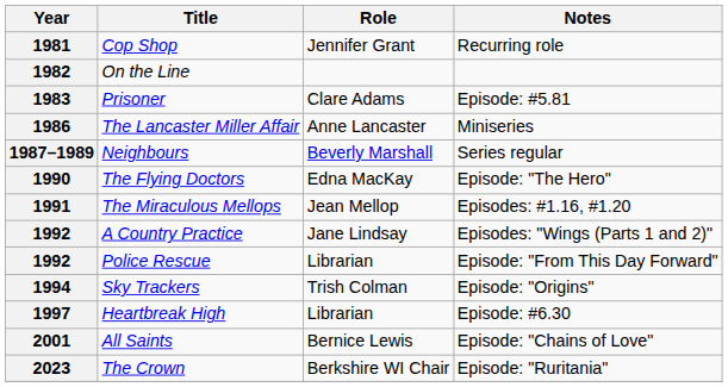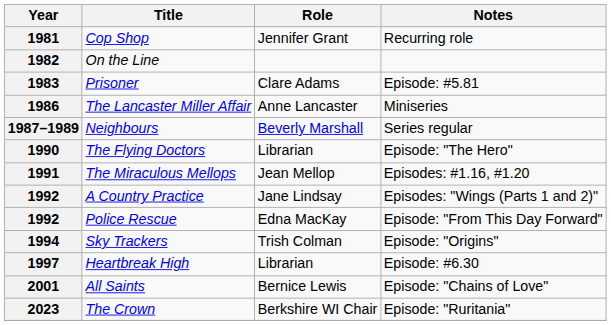 <table class="wikitable plainrowheaders sortable">
 <tr>
 <th scope="col">Year</th>
 <th scope="col">Title</th>
 <th scope="col">Role</th>
 <th scope="col" class="unsortable">Notes</th>
 </tr>
 <tr>
 <th scope="row">1981</th>
 <td><em><a href='#'>Cop Shop</a></em></td>
 <td>Jennifer Grant</td>
 <td>Recurring role</td>
 </tr>
 <tr>
 <th scope="row">1982</th>
 <td><em>On the Line</em></td>
 <td></td>
 <td></td>
 </tr>
 <tr>
 <th scope="row">1983</th>
 <td><em><a href='#'>Prisoner</a></em></td>
 <td>Clare Adams</td>
 <td>Episode: #5.81</td>
 </tr>
 <tr>
 <th scope="row">1986</th>
 <td><em><a href='#'>The Lancaster Miller Affair</a></em></td>
 <td>Anne Lancaster</td>
 <td>Miniseries</td>
 </tr>
 <tr>
 <th scope="row">1987–1989</th>
 <td><em><a href='#'>Neighbours</a></em></td>
 <td><a href='#'>Beverly Marshall</a></td>
 <td>Series regular</td>
 </tr>
 <tr>
 <th scope="row">1990</th>
 <td><em><a href='#'>The Flying Doctors</a></em></td>
-<td>Edna MacKay</td>
+<td>Librarian</td>
 <td>Episode: "The Hero"</td>
 </tr>
 <tr>
 <th scope="row">1991</th>
 <td><em><a href='#'>The Miraculous Mellops</a></em></td>
 <td>Jean Mellop</td>
 <td>Episodes: #1.16, #1.20</td>
 </tr>
 <tr>
 <th scope="row">1992</th>
 <td><em><a href='#'>A Country Practice</a></em></td>
 <td>Jane Lindsay</td>
 <td>Episodes: "Wings (Parts 1 and 2)"</td>
 </tr>
 <tr>
 <th scope="row">1992</th>
 <td><em><a href='#'>Police Rescue</a></em></td>
-<td>Librarian</td>
+<td>Edna MacKay</td>
 <td>Episode: "From This Day Forward"</td>
 </tr>
 <tr>
 <th scope="row">1994</th>
 <td><em><a href='#'>Sky Trackers</a></em></td>
 <td>Trish Colman</td>
 <td>Episode: "Origins"</td>
 </tr>
 <tr>
 <th scope="row">1997</th>
 <td><em><a href='#'>Heartbreak High</a></em></td>
 <td>Librarian</td>
 <td>Episode: #6.30</td>
 </tr>
 <tr>
 <th scope="row">2001</th>
 <td><em><a href='#'>All Saints</a></em></td>
 <td>Bernice Lewis</td>
 <td>Episode: "Chains of Love"</td>
 </tr>
 <tr>
 <th scope="row">2023</th>
 <td><em><a href='#'>The Crown</a></em></td>
 <td>Berkshire WI Chair</td>
 <td>Episode: "Ruritania"</td>
 </tr>
 <tr>
 </tr>
 </table>
